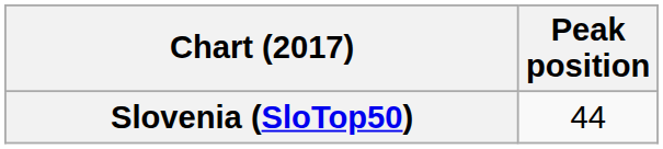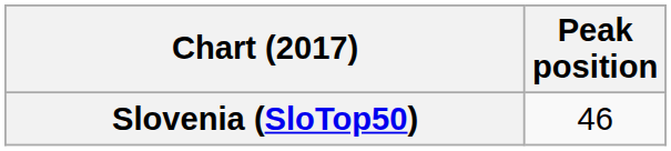 <table class="wikitable plainrowheaders" style="text-align:center">
 <tr>
 <th scope="col" width=250>Chart (2017)</th>
 <th scope="col">Peak<br>position</th>
 </tr>
 <tr>
 <th scope="row">Slovenia (<a href='#'>SloTop50</a>)</th>
-<td align="center">44</td>
+<td align="center">46</td>
 </tr>
 </table>
